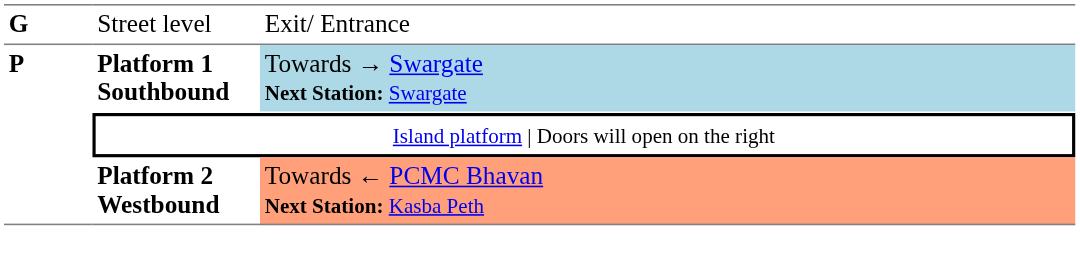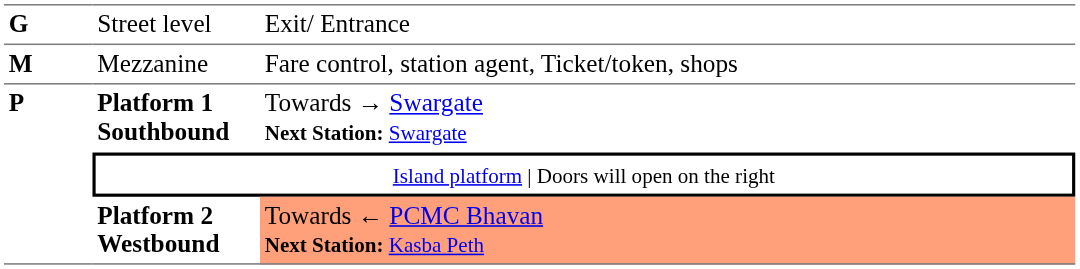 <table table border=0 cellspacing=0 cellpadding=3>
 <tr>
 <td style="border-top:solid 1px gray;border-bottom:solid 1px gray;" width=50 valign=top><strong>G</strong></td>
 <td style="border-top:solid 1px gray;border-bottom:solid 1px gray;" width=100 valign=top>Street level</td>
 <td style="border-top:solid 1px gray;border-bottom:solid 1px gray;" width=510 valign=top>Exit/ Entrance</td>
 </tr>
 <tr>
+<td style="border-bottom:solid 1px gray;"><strong>M</strong></td>
+<td style="border-bottom:solid 1px gray;">Mezzanine</td>
+<td style="border-bottom:solid 1px gray;">Fare control, station agent, Ticket/token, shops</td>
+</tr>
+<tr>
 <td style="border-bottom:solid 1px gray;" width=50 rowspan=3 valign=top><strong>P</strong></td>
 <td style="border-bottom:solid 1px white;" width=100><span><strong>Platform 1</strong><br><strong>Southbound</strong></span></td>
-<td style="background: lightblue; border-bottom:solid 1px white;" width=510>Towards → <a href='#'>Swargate</a><br><small><strong>Next Station:</strong> <a href='#'>Swargate</a></small></td>
+<td style="border-bottom:solid 1px white;" width=510>Towards → <a href='#'>Swargate</a><br><small><strong>Next Station:</strong> <a href='#'>Swargate</a></small></td>
 </tr>
 <tr>
 <td style="border-top:solid 2px black;border-right:solid 2px black;border-left:solid 2px black;border-bottom:solid 2px black;text-align:center;" colspan=2><small><a href='#'>Island platform</a> | Doors will open on the right </small></td>
 </tr>
 <tr>
 <td style="border-bottom:solid 1px gray;" width=100><span><strong>Platform 2</strong><br><strong>Westbound</strong></span></td>
 <td style="background: lightsalmon; border-bottom:solid 1px gray;" width="510">Towards ← <a href='#'>PCMC Bhavan</a><br><small><strong>Next Station:</strong> <a href='#'>Kasba Peth</a></small></td>
 </tr>
 </table>
